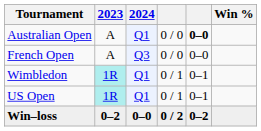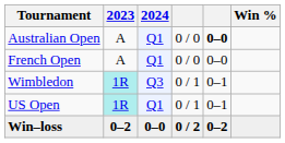 <table class="wikitable" style=text-align:center>
 <tr>
 <th>Tournament</th>
 <th><a href='#'>2023</a></th>
 <th><a href='#'>2024</a></th>
 <th></th>
 <th></th>
 <th>Win %</th>
 </tr>
 <tr>
 <td align=left><a href='#'>Australian Open</a></td>
 <td>A</td>
 <td style=background:#ecf2ff><a href='#'>Q1</a></td>
 <td>0 / 0</td>
 <td><strong>0–0</strong></td>
 <td></td>
 </tr>
 <tr>
 <td align=left><a href='#'>French Open</a></td>
 <td>A</td>
-<td style=background:#ecf2ff><a href='#'>Q3</a></td>
+<td style=background:#ecf2ff><a href='#'>Q1</a></td>
 <td>0 / 0</td>
 <td>0–0</td>
 <td></td>
 </tr>
 <tr>
 <td align=left><a href='#'>Wimbledon</a></td>
 <td style=background:#afeeee><a href='#'>1R</a></td>
-<td style=background:#ecf2ff><a href='#'>Q1</a></td>
+<td style=background:#ecf2ff><a href='#'>Q3</a></td>
 <td>0 / 1</td>
 <td>0–1</td>
 <td></td>
 </tr>
 <tr>
 <td align=left><a href='#'>US Open</a></td>
 <td style=background:#afeeee><a href='#'>1R</a></td>
 <td style=background:#ecf2ff><a href='#'>Q1</a></td>
 <td>0 / 1</td>
 <td>0–1</td>
 <td></td>
 </tr>
 <tr style=background:#efefef;font-weight:bold>
 <td align=left>Win–loss</td>
 <td>0–2</td>
 <td>0–0</td>
 <td>0 / 2</td>
 <td>0–2</td>
 <td></td>
 </tr>
 </table>
